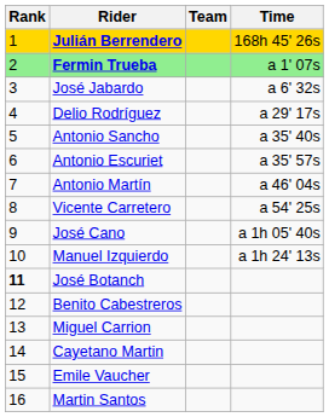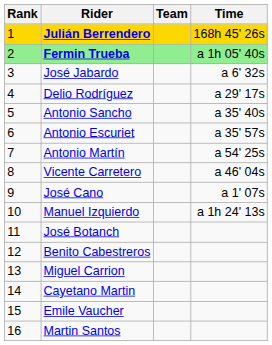 <table class="wikitable">
 <tr>
 <th>Rank</th>
 <th>Rider</th>
 <th>Team</th>
 <th>Time</th>
 </tr>
 <tr bgcolor=gold>
 <td>1</td>
 <td>  	<strong><a href='#'>Julián Berrendero</a></strong></td>
 <td></td>
 <td align="right">168h 45' 26s</td>
 </tr>
 <tr bgcolor=lightgreen>
 <td>2</td>
 <td>  	<strong><a href='#'>Fermin Trueba</a></strong></td>
 <td></td>
-<td align="right">a 1' 07s</td>
+<td align="right">a 1h 05' 40s</td>
 </tr>
 <tr>
 <td>3</td>
 <td>  	<a href='#'>José Jabardo</a></td>
 <td></td>
 <td align="right">a 6' 32s</td>
 </tr>
 <tr>
 <td>4</td>
 <td>  	<a href='#'>Delio Rodríguez</a></td>
 <td></td>
 <td align="right">a 29' 17s</td>
 </tr>
 <tr>
 <td>5</td>
 <td>  	<a href='#'>Antonio Sancho</a></td>
 <td></td>
 <td align="right">a 35' 40s</td>
 </tr>
 <tr>
 <td>6</td>
 <td>  	<a href='#'>Antonio Escuriet</a></td>
 <td></td>
 <td align="right">a 35' 57s</td>
 </tr>
 <tr>
 <td>7</td>
 <td>  	<a href='#'>Antonio Martín</a></td>
 <td></td>
-<td align="right">a 46' 04s</td>
+<td align="right">a 54' 25s</td>
 </tr>
 <tr>
 <td>8</td>
 <td>  	<a href='#'>Vicente Carretero</a></td>
 <td></td>
-<td align="right">a 54' 25s</td>
+<td align="right">a 46' 04s</td>
 </tr>
 <tr>
 <td>9</td>
 <td>  	<a href='#'>José Cano</a></td>
 <td></td>
-<td align="right">a 1h 05' 40s</td>
+<td align="right">a 1' 07s</td>
 </tr>
 <tr>
 <td>10</td>
 <td>  	<a href='#'>Manuel Izquierdo</a></td>
 <td></td>
 <td align="right">a 1h 24' 13s</td>
 </tr>
 <tr>
-<td><strong>11</strong></td>
+<td>11</td>
 <td>  	<a href='#'>José Botanch</a></td>
 <td></td>
 <td align="right"></td>
 </tr>
 <tr>
 <td>12</td>
 <td>  	<a href='#'>Benito Cabestreros</a></td>
 <td></td>
 <td align="right"></td>
 </tr>
 <tr>
 <td>13</td>
 <td>  	<a href='#'>Miguel Carrion</a></td>
 <td></td>
 <td align="right"></td>
 </tr>
 <tr>
 <td>14</td>
 <td>  	<a href='#'>Cayetano Martin</a></td>
 <td></td>
 <td align="right"></td>
 </tr>
 <tr>
 <td>15</td>
 <td>	<a href='#'>Emile Vaucher</a></td>
 <td></td>
 <td align="right"></td>
 </tr>
 <tr>
 <td>16</td>
 <td>  	<a href='#'>Martin Santos</a></td>
 <td></td>
 <td align="right"></td>
 </tr>
 </table>
